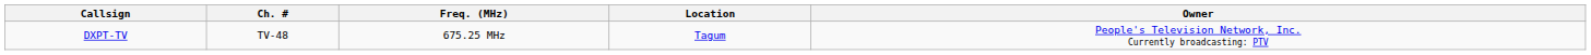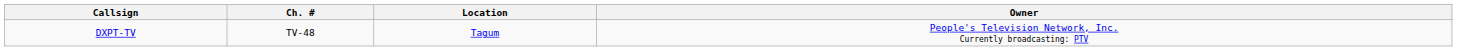 <table class="wikitable" style="width:100%; text-align:center;">
 <tr>
 <th>Callsign</th>
 <th>Ch. #</th>
-<th>Freq. (MHz)</th>
 <th>Location</th>
 <th>Owner</th>
 </tr>
 <tr>
 <td><a href='#'>DXPT-TV</a></td>
 <td>TV-48</td>
-<td>675.25 MHz</td>
 <td><a href='#'>Tagum</a></td>
 <td><a href='#'>People's Television Network, Inc.</a><br><small>Currently broadcasting: <a href='#'>PTV</a></small></td>
 </tr>
 </table>
